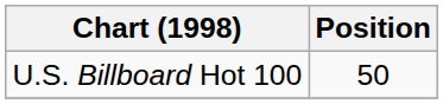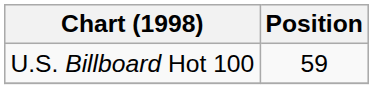 <table class="wikitable sortable">
 <tr>
 <th align="left">Chart (1998)</th>
 <th align="center">Position</th>
 </tr>
 <tr>
 <td>U.S. <em>Billboard</em> Hot 100</td>
-<td align="center">50</td>
+<td align="center">59</td>
 </tr>
 <tr>
 </tr>
 </table>
